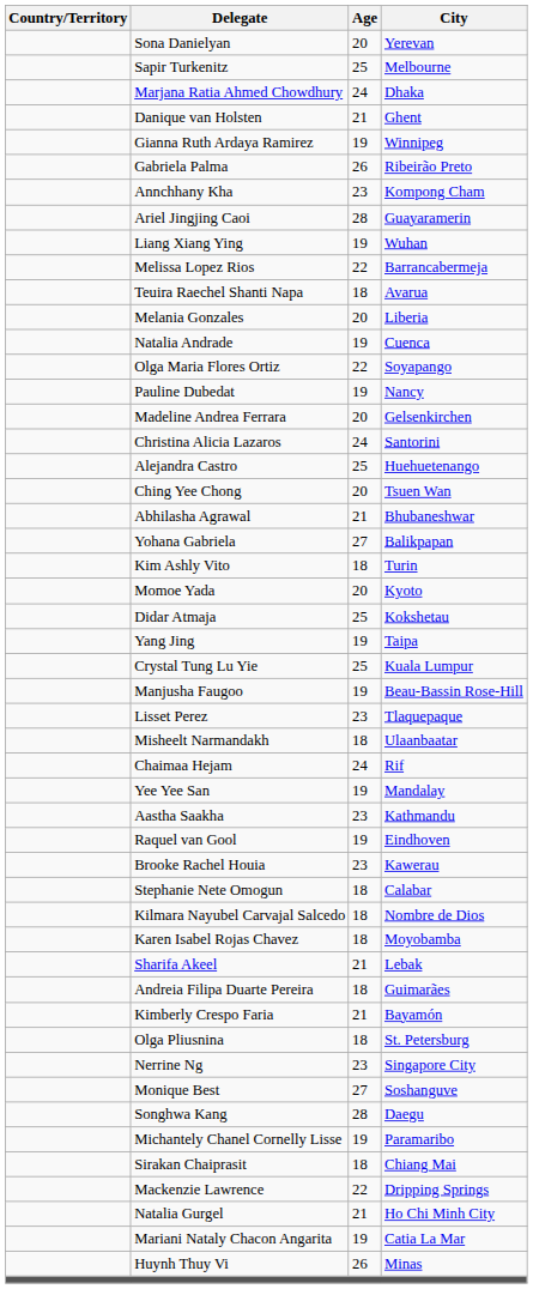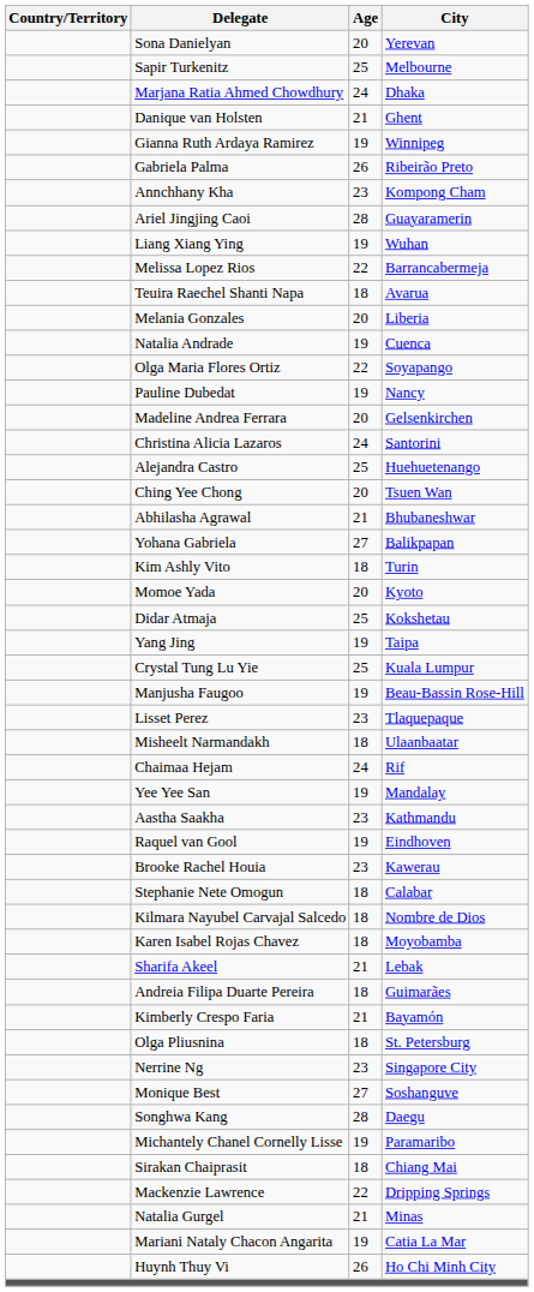 <table class="wikitable sortable" style="font-size: 95%;">
 <tr>
 <th>Country/Territory</th>
 <th>Delegate</th>
 <th>Age</th>
 <th>City</th>
 </tr>
 <tr>
 <td></td>
 <td>Sona Danielyan</td>
 <td>20</td>
 <td><a href='#'>Yerevan</a></td>
 </tr>
 <tr>
 <td></td>
 <td>Sapir Turkenitz</td>
 <td>25</td>
 <td><a href='#'>Melbourne</a></td>
 </tr>
 <tr>
 <td></td>
 <td><a href='#'>Marjana Ratia Ahmed Chowdhury</a></td>
 <td>24</td>
 <td><a href='#'>Dhaka</a></td>
 </tr>
 <tr>
 <td></td>
 <td>Danique van Holsten</td>
 <td>21</td>
 <td><a href='#'>Ghent</a></td>
 </tr>
 <tr>
 <td></td>
 <td>Gianna Ruth Ardaya Ramirez</td>
 <td>19</td>
 <td><a href='#'>Winnipeg</a></td>
 </tr>
 <tr>
 <td></td>
 <td>Gabriela Palma</td>
 <td>26</td>
 <td><a href='#'>Ribeirão Preto</a></td>
 </tr>
 <tr>
 <td></td>
 <td>Annchhany Kha</td>
 <td>23</td>
 <td><a href='#'>Kompong Cham</a></td>
 </tr>
 <tr>
 <td></td>
 <td>Ariel Jingjing Caoi</td>
 <td>28</td>
 <td><a href='#'>Guayaramerin</a></td>
 </tr>
 <tr>
 <td></td>
 <td>Liang Xiang Ying</td>
 <td>19</td>
 <td><a href='#'>Wuhan</a></td>
 </tr>
 <tr>
 <td></td>
 <td>Melissa Lopez Rios</td>
 <td>22</td>
 <td><a href='#'>Barrancabermeja</a></td>
 </tr>
 <tr>
 <td></td>
 <td>Teuira Raechel Shanti Napa</td>
 <td>18</td>
 <td><a href='#'>Avarua</a></td>
 </tr>
 <tr>
 <td></td>
 <td>Melania Gonzales</td>
 <td>20</td>
 <td><a href='#'>Liberia</a></td>
 </tr>
 <tr>
 <td></td>
 <td>Natalia Andrade</td>
 <td>19</td>
 <td><a href='#'>Cuenca</a></td>
 </tr>
 <tr>
 <td></td>
 <td>Olga Maria Flores Ortiz</td>
 <td>22</td>
 <td><a href='#'>Soyapango</a></td>
 </tr>
 <tr>
 <td></td>
 <td>Pauline Dubedat</td>
 <td>19</td>
 <td><a href='#'>Nancy</a></td>
 </tr>
 <tr>
 <td></td>
 <td>Madeline Andrea Ferrara</td>
 <td>20</td>
 <td><a href='#'>Gelsenkirchen</a></td>
 </tr>
 <tr>
 <td></td>
 <td>Christina Alicia Lazaros</td>
 <td>24</td>
 <td><a href='#'>Santorini</a></td>
 </tr>
 <tr>
 <td></td>
 <td>Alejandra Castro</td>
 <td>25</td>
 <td><a href='#'>Huehuetenango</a></td>
 </tr>
 <tr>
 <td></td>
 <td>Ching Yee Chong</td>
 <td>20</td>
 <td><a href='#'>Tsuen Wan</a></td>
 </tr>
 <tr>
 <td></td>
 <td>Abhilasha Agrawal</td>
 <td>21</td>
 <td><a href='#'>Bhubaneshwar</a></td>
 </tr>
 <tr>
 <td></td>
 <td>Yohana Gabriela</td>
 <td>27</td>
 <td><a href='#'>Balikpapan</a></td>
 </tr>
 <tr>
 <td></td>
 <td>Kim Ashly Vito</td>
 <td>18</td>
 <td><a href='#'>Turin</a></td>
 </tr>
 <tr>
 <td></td>
 <td>Momoe Yada</td>
 <td>20</td>
 <td><a href='#'>Kyoto</a></td>
 </tr>
 <tr>
 <td></td>
 <td>Didar Atmaja</td>
 <td>25</td>
 <td><a href='#'>Kokshetau</a></td>
 </tr>
 <tr>
 <td></td>
 <td>Yang Jing</td>
 <td>19</td>
 <td><a href='#'>Taipa</a></td>
 </tr>
 <tr>
 <td></td>
 <td>Crystal Tung Lu Yie</td>
 <td>25</td>
 <td><a href='#'>Kuala Lumpur</a></td>
 </tr>
 <tr>
 <td></td>
 <td>Manjusha Faugoo</td>
 <td>19</td>
 <td><a href='#'>Beau-Bassin Rose-Hill</a></td>
 </tr>
 <tr>
 <td></td>
 <td>Lisset Perez</td>
 <td>23</td>
 <td><a href='#'>Tlaquepaque</a></td>
 </tr>
 <tr>
 <td></td>
 <td>Misheelt Narmandakh</td>
 <td>18</td>
 <td><a href='#'>Ulaanbaatar</a></td>
 </tr>
 <tr>
 <td></td>
 <td>Chaimaa Hejam</td>
 <td>24</td>
 <td><a href='#'>Rif</a></td>
 </tr>
 <tr>
 <td></td>
 <td>Yee Yee San</td>
 <td>19</td>
 <td><a href='#'>Mandalay</a></td>
 </tr>
 <tr>
 <td></td>
 <td>Aastha Saakha</td>
 <td>23</td>
 <td><a href='#'>Kathmandu</a></td>
 </tr>
 <tr>
 <td></td>
 <td>Raquel van Gool</td>
 <td>19</td>
 <td><a href='#'>Eindhoven</a></td>
 </tr>
 <tr>
 <td></td>
 <td>Brooke Rachel Houia</td>
 <td>23</td>
 <td><a href='#'>Kawerau</a></td>
 </tr>
 <tr>
 <td></td>
 <td>Stephanie Nete Omogun</td>
 <td>18</td>
 <td><a href='#'>Calabar</a></td>
 </tr>
 <tr>
 <td></td>
 <td>Kilmara Nayubel Carvajal Salcedo</td>
 <td>18</td>
 <td><a href='#'>Nombre de Dios</a></td>
 </tr>
 <tr>
 <td></td>
 <td>Karen Isabel Rojas Chavez</td>
 <td>18</td>
 <td><a href='#'>Moyobamba</a></td>
 </tr>
 <tr>
 <td></td>
 <td><a href='#'>Sharifa Akeel</a></td>
 <td>21</td>
 <td><a href='#'>Lebak</a></td>
 </tr>
 <tr>
 <td></td>
 <td>Andreia Filipa Duarte Pereira</td>
 <td>18</td>
 <td><a href='#'>Guimarães</a></td>
 </tr>
 <tr>
 <td></td>
 <td>Kimberly Crespo Faria</td>
 <td>21</td>
 <td><a href='#'>Bayamón</a></td>
 </tr>
 <tr>
 <td></td>
 <td>Olga Pliusnina</td>
 <td>18</td>
 <td><a href='#'>St. Petersburg</a></td>
 </tr>
 <tr>
 <td></td>
 <td>Nerrine Ng</td>
 <td>23</td>
 <td><a href='#'>Singapore City</a></td>
 </tr>
 <tr>
 <td></td>
 <td>Monique Best</td>
 <td>27</td>
 <td><a href='#'>Soshanguve</a></td>
 </tr>
 <tr>
 <td></td>
 <td>Songhwa Kang</td>
 <td>28</td>
 <td><a href='#'>Daegu</a></td>
 </tr>
 <tr>
 <td></td>
 <td>Michantely Chanel Cornelly Lisse</td>
 <td>19</td>
 <td><a href='#'>Paramaribo</a></td>
 </tr>
 <tr>
 <td></td>
 <td>Sirakan Chaiprasit</td>
 <td>18</td>
 <td><a href='#'>Chiang Mai</a></td>
 </tr>
 <tr>
 <td></td>
 <td>Mackenzie Lawrence</td>
 <td>22</td>
 <td><a href='#'>Dripping Springs</a></td>
 </tr>
 <tr>
 <td></td>
 <td>Natalia Gurgel</td>
 <td>21</td>
-<td><a href='#'>Ho Chi Minh City</a></td>
+<td><a href='#'>Minas</a></td>
 </tr>
 <tr>
 <td></td>
 <td>Mariani Nataly Chacon Angarita</td>
 <td>19</td>
 <td><a href='#'>Catia La Mar</a></td>
 </tr>
 <tr>
 <td></td>
 <td>Huynh Thuy Vi</td>
 <td>26</td>
-<td><a href='#'>Minas</a></td>
+<td><a href='#'>Ho Chi Minh City</a></td>
 </tr>
 <tr bgcolor=#555>
 <td colspan=5></td>
 </tr>
 </table>
